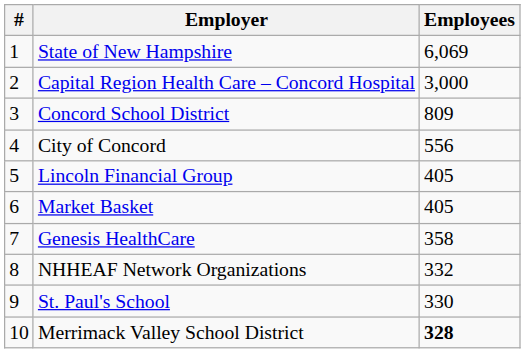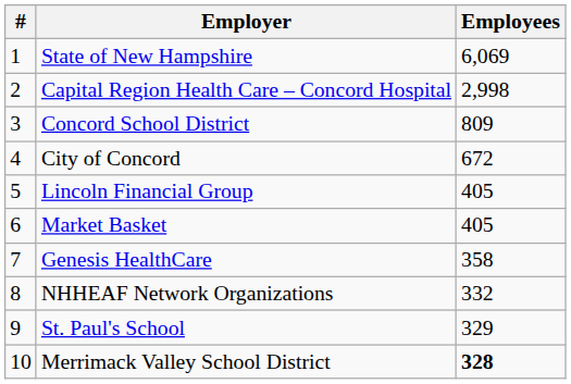 <table class="wikitable">
 <tr>
 <th>#</th>
 <th>Employer</th>
 <th>Employees</th>
 </tr>
 <tr>
 <td>1</td>
 <td><a href='#'>State of New Hampshire</a></td>
 <td>6,069</td>
 </tr>
 <tr>
 <td>2</td>
 <td><a href='#'>Capital Region Health Care – Concord Hospital</a></td>
-<td>3,000</td>
+<td>2,998</td>
 </tr>
 <tr>
 <td>3</td>
 <td><a href='#'>Concord School District</a></td>
 <td>809</td>
 </tr>
 <tr>
 <td>4</td>
 <td>City of Concord</td>
-<td>556</td>
+<td>672</td>
 </tr>
 <tr>
 <td>5</td>
 <td><a href='#'>Lincoln Financial Group</a></td>
 <td>405</td>
 </tr>
 <tr>
 <td>6</td>
 <td><a href='#'>Market Basket</a></td>
 <td>405</td>
 </tr>
 <tr>
 <td>7</td>
 <td><a href='#'>Genesis HealthCare</a></td>
 <td>358</td>
 </tr>
 <tr>
 <td>8</td>
 <td>NHHEAF Network Organizations</td>
 <td>332</td>
 </tr>
 <tr>
 <td>9</td>
 <td><a href='#'>St. Paul's School</a></td>
-<td>330</td>
+<td>329</td>
 </tr>
 <tr>
 <td>10</td>
 <td>Merrimack Valley School District</td>
 <td><strong>328</strong></td>
 </tr>
 </table>
